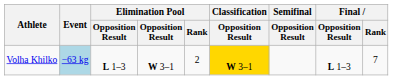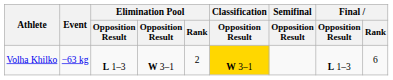 <table class="wikitable" style="font-size:90%">
 <tr>
 <th rowspan="2">Athlete</th>
 <th rowspan="2">Event</th>
 <th colspan=3>Elimination Pool</th>
 <th>Classification</th>
 <th>Semifinal</th>
 <th colspan=2>Final / </th>
 </tr>
 <tr style="font-size: 95%">
 <th>Opposition<br>Result</th>
 <th>Opposition<br>Result</th>
 <th>Rank</th>
 <th>Opposition<br>Result</th>
 <th>Opposition<br>Result</th>
 <th>Opposition<br>Result</th>
 <th>Rank</th>
 </tr>
 <tr align=center>
 <td align=left><a href='#'>Volha Khilko</a></td>
-<td align=left style="background: lightblue;"><a href='#'>−63 kg</a></td>
+<td align=left><a href='#'>−63 kg</a></td>
 <td><br><strong>L</strong> 1–3 <sup></sup></td>
 <td><br><strong>W</strong> 3–1 <sup></sup></td>
 <td>2</td>
 <td style="background: gold;"><br><strong>W</strong> 3–1 <sup></sup></td>
 <td></td>
 <td><br><strong>L</strong> 1–3 <sup></sup></td>
-<td>7</td>
+<td>6</td>
 </tr>
 </table>
